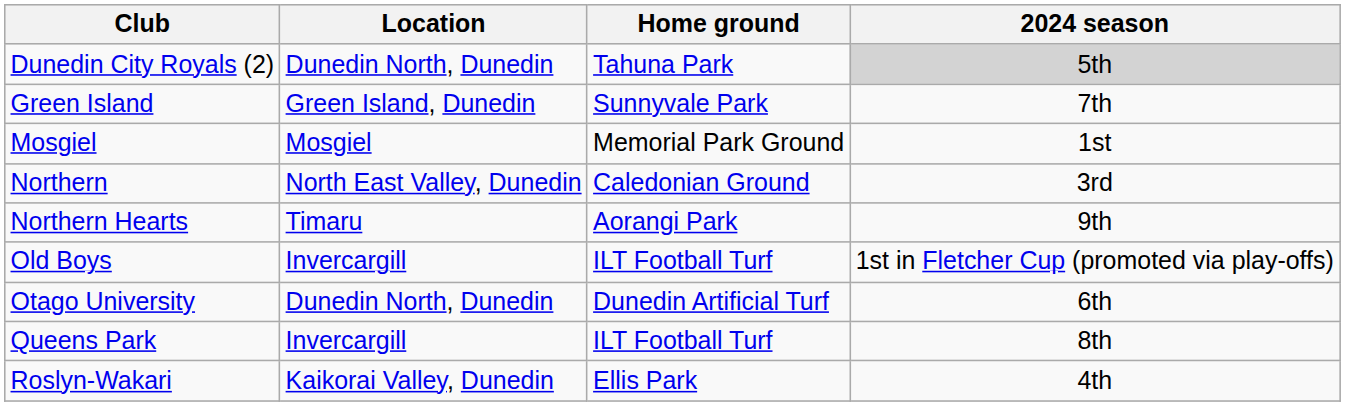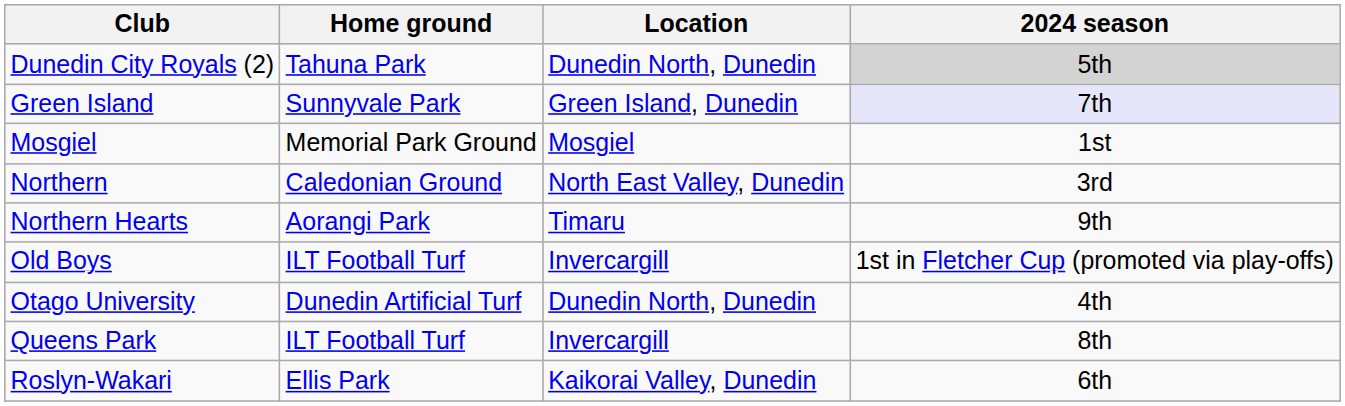 <table class="wikitable sortable">
 <tr>
 <th>Club</th>
+<th>Home ground</th>
 <th>Location</th>
-<th>Home ground</th>
 <th>2024 season</th>
 </tr>
 <tr>
 <td><a href='#'>Dunedin City Royals</a> (2)</td>
+<td><a href='#'>Tahuna Park</a></td>
 <td><a href='#'>Dunedin North</a>, <a href='#'>Dunedin</a></td>
-<td><a href='#'>Tahuna Park</a></td>
 <td align="center" style="background: lightgrey;">5th</td>
 </tr>
 <tr>
 <td><a href='#'>Green Island</a></td>
+<td><a href='#'>Sunnyvale Park</a></td>
 <td><a href='#'>Green Island</a>, <a href='#'>Dunedin</a></td>
-<td><a href='#'>Sunnyvale Park</a></td>
-<td align="center">7th</td>
+<td align="center" style="background: lavender;">7th</td>
 </tr>
 <tr>
 <td><a href='#'>Mosgiel</a></td>
+<td>Memorial Park Ground</td>
 <td><a href='#'>Mosgiel</a></td>
-<td>Memorial Park Ground</td>
 <td align="center">1st</td>
 </tr>
 <tr>
 <td><a href='#'>Northern</a></td>
+<td><a href='#'>Caledonian Ground</a></td>
 <td><a href='#'>North East Valley</a>, <a href='#'>Dunedin</a></td>
-<td><a href='#'>Caledonian Ground</a></td>
 <td align="center">3rd</td>
 </tr>
 <tr>
 <td><a href='#'>Northern Hearts</a></td>
+<td><a href='#'>Aorangi Park</a></td>
 <td><a href='#'>Timaru</a></td>
-<td><a href='#'>Aorangi Park</a></td>
 <td align="center">9th</td>
 </tr>
 <tr>
 <td><a href='#'>Old Boys</a></td>
+<td><a href='#'>ILT Football Turf</a></td>
 <td><a href='#'>Invercargill</a></td>
-<td><a href='#'>ILT Football Turf</a></td>
 <td align="center">1st in <a href='#'>Fletcher Cup</a> (promoted via play-offs)</td>
 </tr>
 <tr>
 <td><a href='#'>Otago University</a></td>
+<td><a href='#'>Dunedin Artificial Turf</a></td>
 <td><a href='#'>Dunedin North</a>, <a href='#'>Dunedin</a></td>
-<td><a href='#'>Dunedin Artificial Turf</a></td>
-<td align="center">6th</td>
+<td align="center">4th</td>
 </tr>
 <tr>
 <td><a href='#'>Queens Park</a></td>
+<td><a href='#'>ILT Football Turf</a></td>
 <td><a href='#'>Invercargill</a></td>
-<td><a href='#'>ILT Football Turf</a></td>
 <td align="center">8th</td>
 </tr>
 <tr>
 <td><a href='#'>Roslyn-Wakari</a></td>
+<td><a href='#'>Ellis Park</a></td>
 <td><a href='#'>Kaikorai Valley</a>, <a href='#'>Dunedin</a></td>
-<td><a href='#'>Ellis Park</a></td>
-<td align="center">4th</td>
+<td align="center">6th</td>
 </tr>
 </table>
